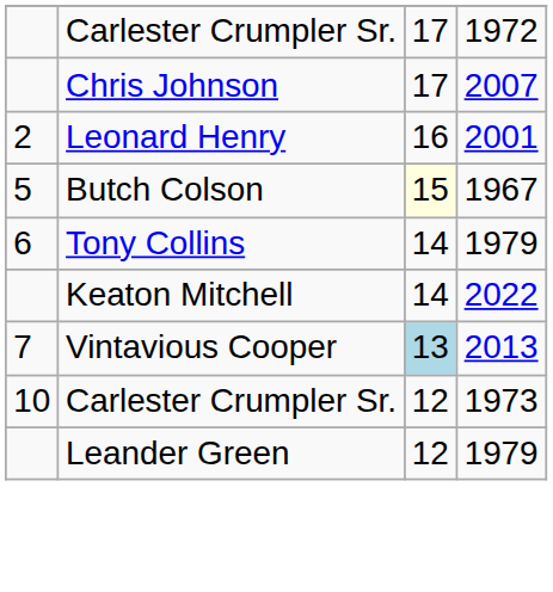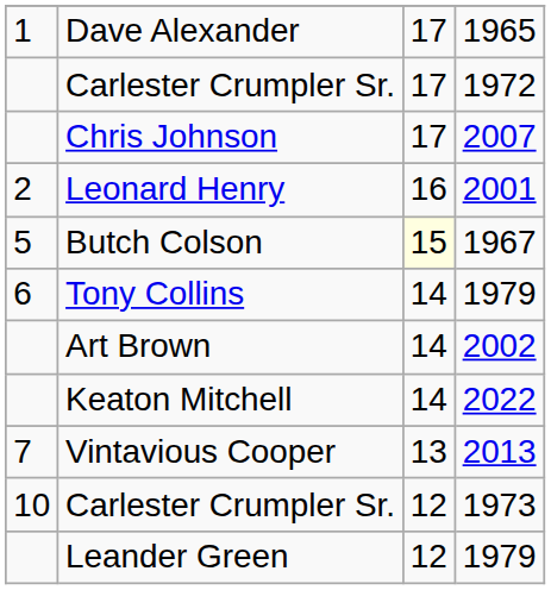 <table class="wikitable">
 <tr>
+</tr>
+<tr>
+<td>1</td>
+<td>Dave Alexander</td>
+<td>17</td>
+<td>1965</td>
 </tr>
 <tr>
 <td></td>
 <td>Carlester Crumpler Sr.</td>
 <td>17</td>
 <td>1972</td>
 </tr>
 <tr>
 <td></td>
 <td><a href='#'>Chris Johnson</a></td>
 <td>17</td>
 <td><a href='#'>2007</a></td>
 </tr>
 <tr>
 <td>2</td>
 <td><a href='#'>Leonard Henry</a></td>
 <td>16</td>
 <td><a href='#'>2001</a></td>
 </tr>
 <tr>
 <td>5</td>
 <td>Butch Colson</td>
 <td style="background: lightyellow;">15</td>
 <td>1967</td>
 </tr>
 <tr>
 <td>6</td>
 <td><a href='#'>Tony Collins</a></td>
 <td>14</td>
 <td>1979</td>
 </tr>
 <tr>
 <td></td>
+<td>Art Brown</td>
+<td>14</td>
+<td><a href='#'>2002</a></td>
+</tr>
+<tr>
+<td></td>
 <td>Keaton Mitchell</td>
 <td>14</td>
 <td><a href='#'>2022</a></td>
 </tr>
 <tr>
 <td>7</td>
 <td>Vintavious Cooper</td>
-<td style="background: lightblue;">13</td>
+<td>13</td>
 <td><a href='#'>2013</a></td>
 </tr>
 <tr>
 <td>10</td>
 <td>Carlester Crumpler Sr.</td>
 <td>12</td>
 <td>1973</td>
 </tr>
 <tr>
 <td></td>
 <td>Leander Green</td>
 <td>12</td>
 <td>1979</td>
 </tr>
 </table>
